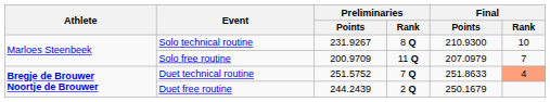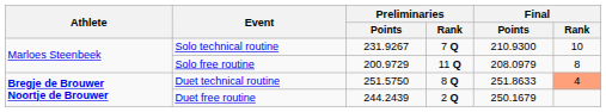 <table class="wikitable" style="text-align:center; font-size:90%; width:50%;">
 <tr>
 <th rowspan="2">Athlete</th>
 <th rowspan="2">Event</th>
 <th colspan="2">Preliminaries</th>
 <th colspan="2">Final</th>
 </tr>
 <tr style="font-size:95%">
 <th>Points</th>
 <th>Rank</th>
 <th>Points</th>
 <th>Rank</th>
 </tr>
 <tr>
 <td align=left rowspan=2><a href='#'>Marloes Steenbeek</a></td>
 <td align=left><a href='#'>Solo technical routine</a></td>
 <td>231.9267</td>
-<td>8 <strong>Q</strong></td>
+<td>7 <strong>Q</strong></td>
 <td>210.9300</td>
 <td>10</td>
 </tr>
 <tr>
 <td align=left><a href='#'>Solo free routine</a></td>
-<td>200.9709</td>
+<td>200.9729</td>
 <td>11 <strong>Q</strong></td>
-<td>207.0979</td>
-<td>7</td>
+<td>208.0979</td>
+<td>8</td>
 </tr>
 <tr>
 <td align=left rowspan=2><strong><a href='#'>Bregje de Brouwer</a><br><a href='#'>Noortje de Brouwer</a></strong></td>
 <td align=left><a href='#'>Duet technical routine</a></td>
-<td>251.5752</td>
-<td>7 <strong>Q</strong></td>
+<td>251.5750</td>
+<td>8 <strong>Q</strong></td>
 <td>251.8633</td>
 <td style="background: lightsalmon;">4</td>
 </tr>
 <tr>
 <td align=left><a href='#'>Duet free routine</a></td>
 <td>244.2439</td>
 <td>2 <strong>Q</strong></td>
 <td>250.1679</td>
 <td></td>
 </tr>
 </table>
